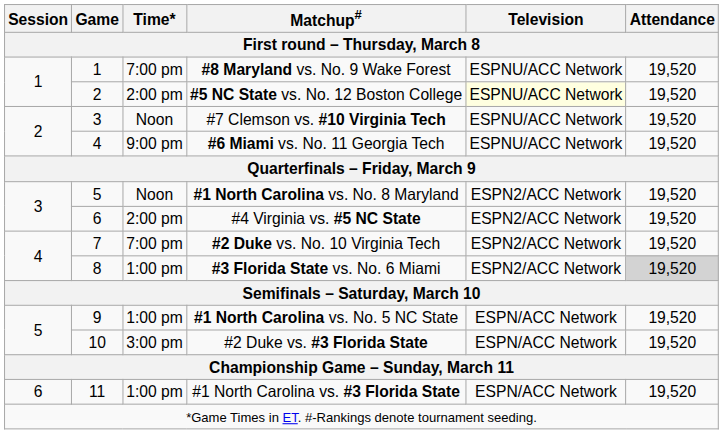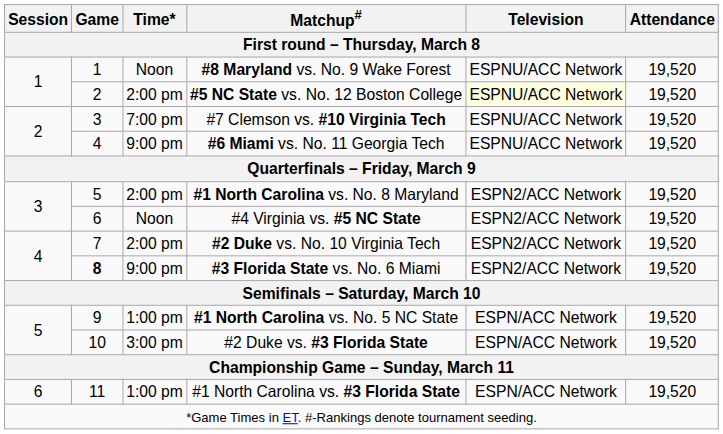 <table class="wikitable" style="text-align:center;font-size: 95%">
 <tr align="center">
 <th>Session</th>
 <th>Game</th>
 <th>Time*</th>
 <th>Matchup<sup>#</sup></th>
 <th>Television</th>
 <th>Attendance</th>
 </tr>
 <tr>
 <th colspan=7>First round – Thursday, March 8</th>
 </tr>
 <tr>
 <td rowspan=2 style="text-align:center;">1</td>
 <td>1</td>
-<td>7:00 pm</td>
+<td>Noon</td>
 <td><strong>#8 Maryland</strong> vs. No. 9 Wake Forest</td>
 <td>ESPNU/ACC Network</td>
 <td>19,520</td>
 </tr>
 <tr>
 <td>2</td>
 <td>2:00 pm</td>
 <td><strong>#5 NC State</strong> vs. No. 12 Boston College</td>
 <td style="background: lightyellow;">ESPNU/ACC Network</td>
 <td>19,520</td>
 </tr>
 <tr>
 <td rowspan=2 style="text-align:center;">2</td>
 <td>3</td>
-<td>Noon</td>
+<td>7:00 pm</td>
 <td>#7 Clemson vs. <strong>#10 Virginia Tech</strong></td>
 <td>ESPNU/ACC Network</td>
 <td>19,520</td>
 </tr>
 <tr>
 <td>4</td>
 <td>9:00 pm</td>
 <td><strong>#6 Miami</strong> vs. No. 11 Georgia Tech</td>
 <td>ESPNU/ACC Network</td>
 <td>19,520</td>
 </tr>
 <tr>
 <th colspan=7>Quarterfinals – Friday, March 9</th>
 </tr>
 <tr>
 <td rowspan=2 style="text-align:center;">3</td>
 <td>5</td>
-<td>Noon</td>
+<td>2:00 pm</td>
 <td><strong>#1 North Carolina</strong> vs. No. 8 Maryland</td>
 <td>ESPN2/ACC Network</td>
 <td>19,520</td>
 </tr>
 <tr>
 <td>6</td>
-<td>2:00 pm</td>
+<td>Noon</td>
 <td>#4 Virginia vs. <strong>#5 NC State</strong></td>
 <td>ESPN2/ACC Network</td>
 <td>19,520</td>
 </tr>
 <tr>
 <td rowspan=2 style="text-align:center;">4</td>
 <td>7</td>
-<td>7:00 pm</td>
+<td>2:00 pm</td>
 <td><strong>#2 Duke</strong> vs. No. 10 Virginia Tech</td>
 <td>ESPN2/ACC Network</td>
 <td>19,520</td>
 </tr>
 <tr>
-<td>8</td>
-<td>1:00 pm</td>
+<td><strong>8</strong></td>
+<td>9:00 pm</td>
 <td><strong>#3 Florida State</strong> vs. No. 6 Miami</td>
 <td>ESPN2/ACC Network</td>
-<td style="background: lightgrey;">19,520</td>
+<td>19,520</td>
 </tr>
 <tr>
 <th colspan=7>Semifinals – Saturday, March 10</th>
 </tr>
 <tr>
 <td rowspan=2 style="text-align:center;">5</td>
 <td>9</td>
 <td>1:00 pm</td>
 <td><strong>#1 North Carolina</strong> vs. No. 5 NC State</td>
 <td>ESPN/ACC Network</td>
 <td>19,520</td>
 </tr>
 <tr>
 <td>10</td>
 <td>3:00 pm</td>
 <td>#2 Duke vs. <strong>#3 Florida State</strong></td>
 <td>ESPN/ACC Network</td>
 <td>19,520</td>
 </tr>
 <tr>
 <th colspan=7>Championship Game – Sunday, March 11</th>
 </tr>
 <tr>
 <td>6</td>
 <td>11</td>
 <td>1:00 pm</td>
 <td>#1 North Carolina vs. <strong>#3 Florida State</strong></td>
 <td>ESPN/ACC Network</td>
 <td>19,520</td>
 </tr>
 <tr>
 <td colspan=6><small>*Game Times in <a href='#'>ET</a>. #-Rankings denote tournament seeding.</small></td>
 </tr>
 </table>
